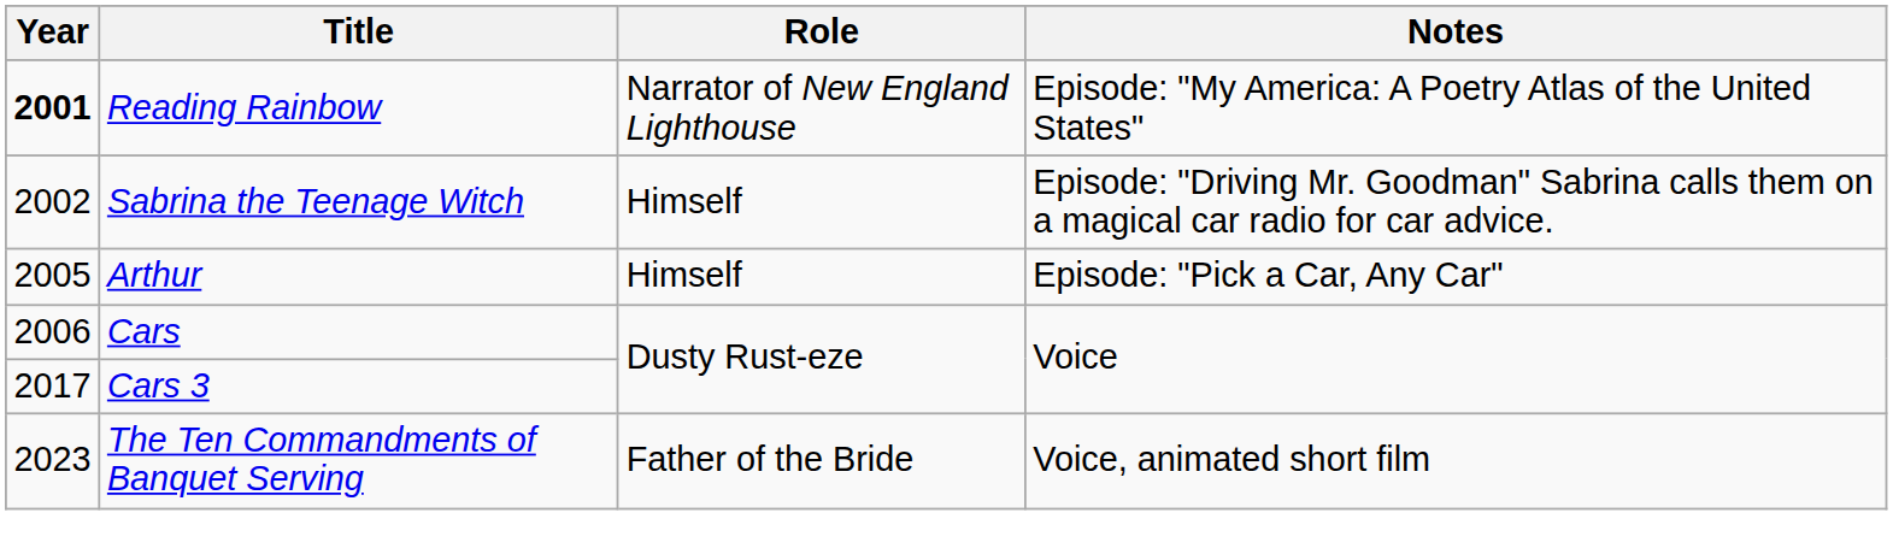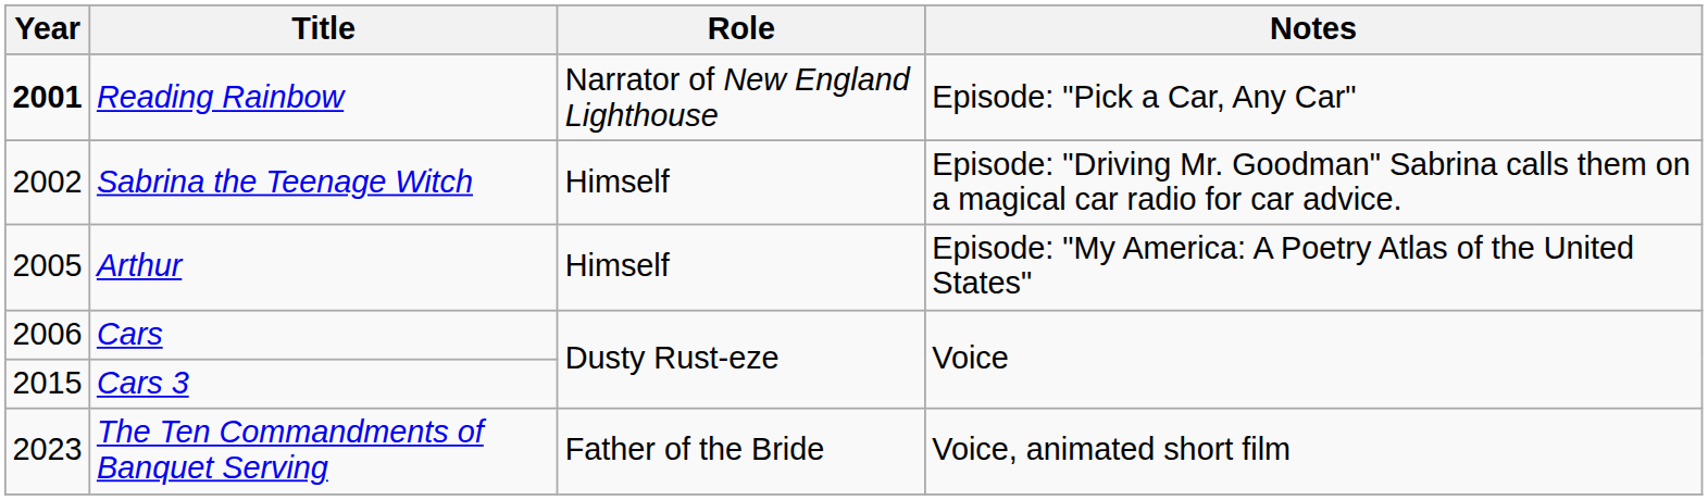 <table class="wikitable">
 <tr>
 <th>Year</th>
 <th>Title</th>
 <th>Role</th>
 <th>Notes</th>
 </tr>
 <tr>
 <td><strong>2001</strong></td>
 <td><em><a href='#'>Reading Rainbow</a></em></td>
 <td>Narrator of <em>New England Lighthouse</em></td>
-<td>Episode: "My America: A Poetry Atlas of the United States"</td>
+<td>Episode: "Pick a Car, Any Car"</td>
 </tr>
 <tr>
 <td>2002</td>
 <td><em><a href='#'>Sabrina the Teenage Witch</a></em></td>
 <td>Himself</td>
 <td>Episode: "Driving Mr. Goodman"  Sabrina calls them on a magical car radio for car advice.</td>
 </tr>
 <tr>
 <td>2005</td>
 <td><em><a href='#'>Arthur</a></em></td>
 <td>Himself</td>
-<td>Episode: "Pick a Car, Any Car"</td>
+<td>Episode: "My America: A Poetry Atlas of the United States"</td>
 </tr>
 <tr>
 <td>2006</td>
 <td><em><a href='#'>Cars</a></em></td>
 <td rowspan="2">Dusty Rust-eze</td>
 <td rowspan="2">Voice</td>
 </tr>
 <tr>
-<td>2017</td>
+<td>2015</td>
 <td><em><a href='#'>Cars 3</a></em></td>
 </tr>
 <tr>
 <td>2023</td>
 <td><em><a href='#'>The Ten Commandments of Banquet Serving</a></em></td>
 <td>Father of the Bride</td>
 <td>Voice, animated short film</td>
 </tr>
 </table>
